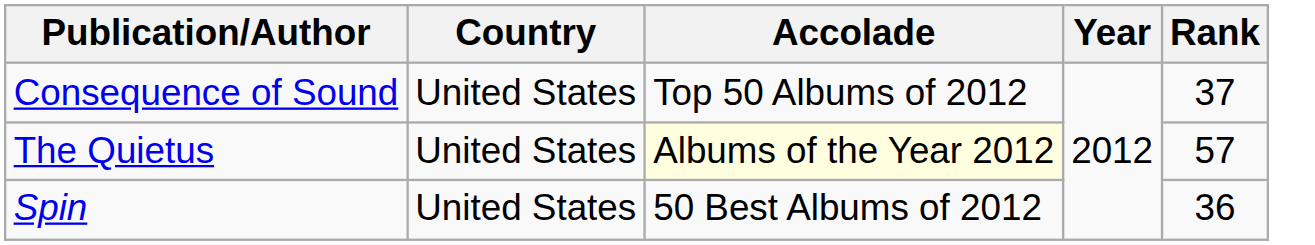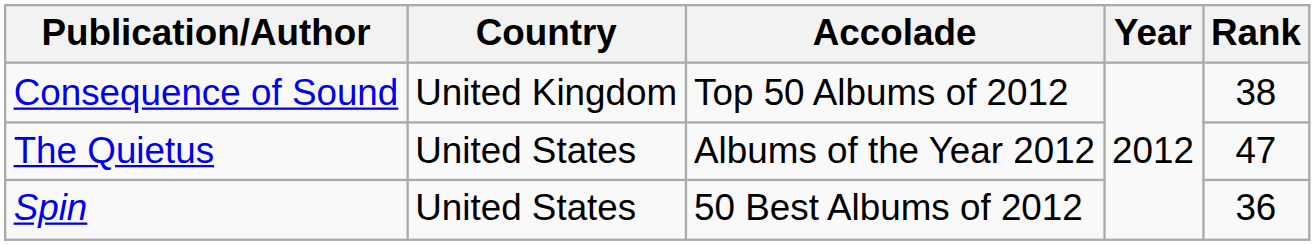 <table class="wikitable">
 <tr>
 <th>Publication/Author</th>
 <th>Country</th>
 <th>Accolade</th>
 <th>Year</th>
 <th>Rank</th>
 </tr>
 <tr>
 <td><a href='#'>Consequence of Sound</a></td>
-<td>United States</td>
+<td>United Kingdom</td>
 <td>Top 50 Albums of 2012</td>
 <td rowspan=3>2012</td>
-<td align=center>37</td>
+<td align=center>38</td>
 </tr>
 <tr>
 <td><a href='#'>The Quietus</a></td>
 <td>United States</td>
-<td style="background: lightyellow;">Albums of the Year 2012</td>
-<td align=center>57</td>
+<td>Albums of the Year 2012</td>
+<td align=center>47</td>
 </tr>
 <tr>
 <td><em><a href='#'>Spin</a></em></td>
 <td>United States</td>
 <td>50 Best Albums of 2012</td>
 <td align=center>36</td>
 </tr>
 </table>
